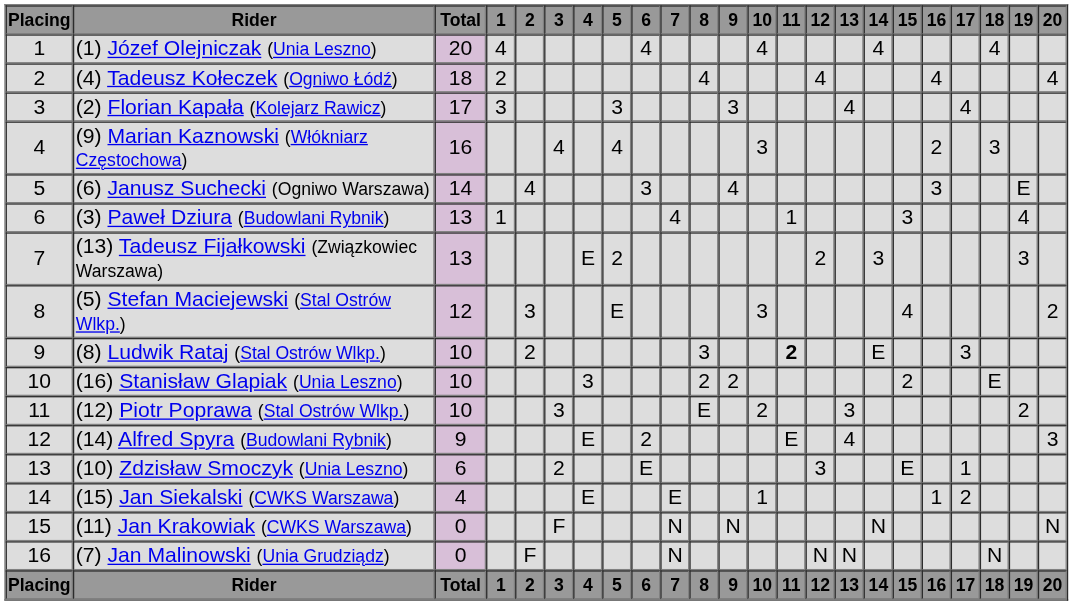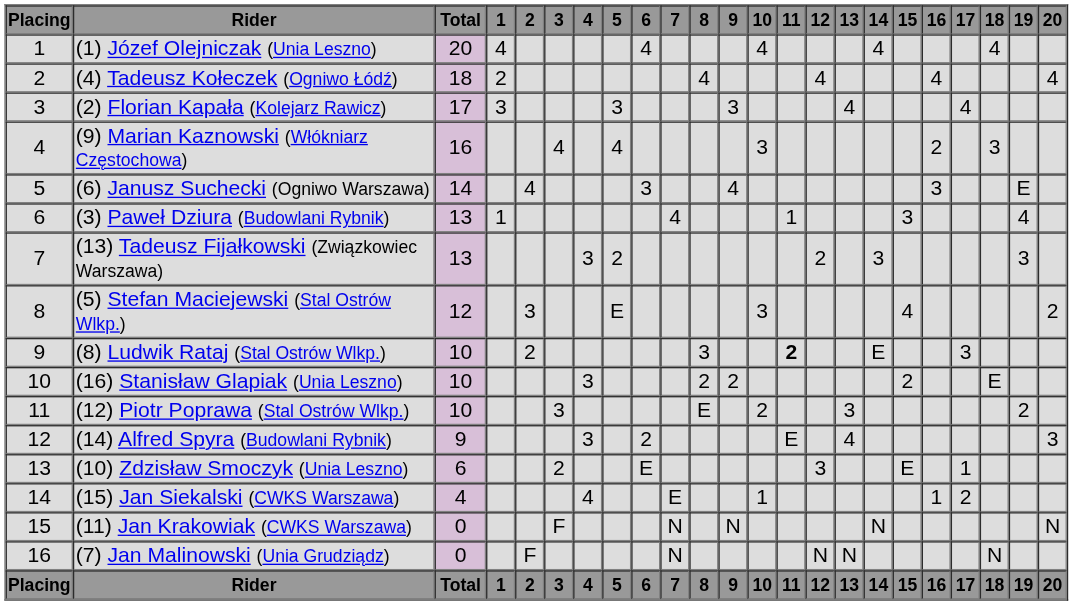 <table border="1" cellspacing="0" cellpadding="1" align="center">
 <tr align="center" style="background:#999999;">
 <td width="15"><small><strong>Placing</strong></small></td>
 <td width="270"><small><strong>Rider</strong></small></td>
 <td width="35"><small><strong>Total</strong></small></td>
 <td width="18"><small><strong> 1</strong></small></td>
 <td width="18"><small><strong> 2</strong></small></td>
 <td width="18"><small><strong> 3</strong></small></td>
 <td width="18"><small><strong> 4</strong></small></td>
 <td width="18"><small><strong> 5</strong></small></td>
 <td width="18"><small><strong> 6</strong></small></td>
 <td width="18"><small><strong> 7</strong></small></td>
 <td width="18"><small><strong> 8</strong></small></td>
 <td width="18"><small><strong> 9</strong></small></td>
 <td width="18"><small><strong>10</strong></small></td>
 <td width="18"><small><strong>11</strong></small></td>
 <td width="18"><small><strong>12</strong></small></td>
 <td width="18"><small><strong>13</strong></small></td>
 <td width="18"><small><strong>14</strong></small></td>
 <td width="18"><small><strong>15</strong></small></td>
 <td width="18"><small><strong>16</strong></small></td>
 <td width="18"><small><strong>17</strong></small></td>
 <td width="18"><small><strong>18</strong></small></td>
 <td width="18"><small><strong>19</strong></small></td>
 <td width="18"><small><strong>20</strong></small></td>
 </tr>
 <tr align="center" style="background:#DDDDDD;">
 <td>1</td>
 <td align="left">(1) <a href='#'>Józef Olejniczak</a> <small>(<a href='#'>Unia Leszno</a>)</small></td>
 <td style="background:#D8BFD8;">20</td>
 <td>4</td>
 <td></td>
 <td></td>
 <td></td>
 <td></td>
 <td>4</td>
 <td></td>
 <td></td>
 <td></td>
 <td>4</td>
 <td></td>
 <td></td>
 <td></td>
 <td>4</td>
 <td></td>
 <td></td>
 <td></td>
 <td>4</td>
 <td></td>
 <td></td>
 </tr>
 <tr align="center" style="background:#DDDDDD;">
 <td>2</td>
 <td align="left">(4) <a href='#'>Tadeusz Kołeczek</a> <small>(<a href='#'>Ogniwo Łódź</a>)</small></td>
 <td style="background:#D8BFD8;">18</td>
 <td>2</td>
 <td></td>
 <td></td>
 <td></td>
 <td></td>
 <td></td>
 <td></td>
 <td>4</td>
 <td></td>
 <td></td>
 <td></td>
 <td>4</td>
 <td></td>
 <td></td>
 <td></td>
 <td>4</td>
 <td></td>
 <td></td>
 <td></td>
 <td>4</td>
 </tr>
 <tr align="center" style="background:#DDDDDD;">
 <td>3</td>
 <td align="left">(2) <a href='#'>Florian Kapała</a> <small>(<a href='#'>Kolejarz Rawicz</a>)</small></td>
 <td style="background:#D8BFD8;">17</td>
 <td>3</td>
 <td></td>
 <td></td>
 <td></td>
 <td>3</td>
 <td></td>
 <td></td>
 <td></td>
 <td>3</td>
 <td></td>
 <td></td>
 <td></td>
 <td>4</td>
 <td></td>
 <td></td>
 <td></td>
 <td>4</td>
 <td></td>
 <td></td>
 <td></td>
 </tr>
 <tr align="center" style="background:#DDDDDD;">
 <td>4</td>
 <td align="left">(9) <a href='#'>Marian Kaznowski</a> <small>(<a href='#'>Włókniarz Częstochowa</a>)</small></td>
 <td style="background:#D8BFD8;">16</td>
 <td></td>
 <td></td>
 <td>4</td>
 <td></td>
 <td>4</td>
 <td></td>
 <td></td>
 <td></td>
 <td></td>
 <td>3</td>
 <td></td>
 <td></td>
 <td></td>
 <td></td>
 <td></td>
 <td>2</td>
 <td></td>
 <td>3</td>
 <td></td>
 <td></td>
 </tr>
 <tr align="center" style="background:#DDDDDD;">
 <td>5</td>
 <td align="left">(6) <a href='#'>Janusz Suchecki</a> <small>(Ogniwo Warszawa)</small></td>
 <td style="background:#D8BFD8;">14</td>
 <td></td>
 <td>4</td>
 <td></td>
 <td></td>
 <td></td>
 <td>3</td>
 <td></td>
 <td></td>
 <td>4</td>
 <td></td>
 <td></td>
 <td></td>
 <td></td>
 <td></td>
 <td></td>
 <td>3</td>
 <td></td>
 <td></td>
 <td>E</td>
 <td></td>
 </tr>
 <tr align="center" style="background:#DDDDDD;">
 <td>6</td>
 <td align="left">(3) <a href='#'>Paweł Dziura</a> <small>(<a href='#'>Budowlani Rybnik</a>)</small></td>
 <td style="background:#D8BFD8;">13</td>
 <td>1</td>
 <td></td>
 <td></td>
 <td></td>
 <td></td>
 <td></td>
 <td>4</td>
 <td></td>
 <td></td>
 <td></td>
 <td>1</td>
 <td></td>
 <td></td>
 <td></td>
 <td>3</td>
 <td></td>
 <td></td>
 <td></td>
 <td>4</td>
 <td></td>
 </tr>
 <tr align="center" style="background:#DDDDDD;">
 <td>7</td>
 <td align="left">(13) <a href='#'>Tadeusz Fijałkowski</a> <small>(Związkowiec Warszawa)</small></td>
 <td style="background:#D8BFD8;">13</td>
 <td></td>
 <td></td>
 <td></td>
-<td>E</td>
+<td>3</td>
 <td>2</td>
 <td></td>
 <td></td>
 <td></td>
 <td></td>
 <td></td>
 <td></td>
 <td>2</td>
 <td></td>
 <td>3</td>
 <td></td>
 <td></td>
 <td></td>
 <td></td>
 <td>3</td>
 <td></td>
 </tr>
 <tr align="center" style="background:#DDDDDD;">
 <td>8</td>
 <td align="left">(5) <a href='#'>Stefan Maciejewski</a> <small>(<a href='#'>Stal Ostrów Wlkp.</a>)</small></td>
 <td style="background:#D8BFD8;">12</td>
 <td></td>
 <td>3</td>
 <td></td>
 <td></td>
 <td>E</td>
 <td></td>
 <td></td>
 <td></td>
 <td></td>
 <td>3</td>
 <td></td>
 <td></td>
 <td></td>
 <td></td>
 <td>4</td>
 <td></td>
 <td></td>
 <td></td>
 <td></td>
 <td>2</td>
 </tr>
 <tr align="center" style="background:#DDDDDD;">
 <td>9</td>
 <td align="left">(8) <a href='#'>Ludwik Rataj</a> <small>(<a href='#'>Stal Ostrów Wlkp.</a>)</small></td>
 <td style="background:#D8BFD8;">10</td>
 <td></td>
 <td>2</td>
 <td></td>
 <td></td>
 <td></td>
 <td></td>
 <td></td>
 <td>3</td>
 <td></td>
 <td></td>
 <td><strong>2</strong></td>
 <td></td>
 <td></td>
 <td>E</td>
 <td></td>
 <td></td>
 <td>3</td>
 <td></td>
 <td></td>
 <td></td>
 </tr>
 <tr align="center" style="background:#DDDDDD;">
 <td>10</td>
 <td align="left">(16) <a href='#'>Stanisław Glapiak</a> <small>(<a href='#'>Unia Leszno</a>)</small></td>
 <td style="background:#D8BFD8;">10</td>
 <td></td>
 <td></td>
 <td></td>
 <td>3</td>
 <td></td>
 <td></td>
 <td></td>
 <td>2</td>
 <td>2</td>
 <td></td>
 <td></td>
 <td></td>
 <td></td>
 <td></td>
 <td>2</td>
 <td></td>
 <td></td>
 <td>E</td>
 <td></td>
 <td></td>
 </tr>
 <tr align="center" style="background:#DDDDDD;">
 <td>11</td>
 <td align="left">(12) <a href='#'>Piotr Poprawa</a> <small>(<a href='#'>Stal Ostrów Wlkp.</a>)</small></td>
 <td style="background:#D8BFD8;">10</td>
 <td></td>
 <td></td>
 <td>3</td>
 <td></td>
 <td></td>
 <td></td>
 <td></td>
 <td>E</td>
 <td></td>
 <td>2</td>
 <td></td>
 <td></td>
 <td>3</td>
 <td></td>
 <td></td>
 <td></td>
 <td></td>
 <td></td>
 <td>2</td>
 <td></td>
 </tr>
 <tr align="center" style="background:#DDDDDD;">
 <td>12</td>
 <td align="left">(14) <a href='#'>Alfred Spyra</a> <small>(<a href='#'>Budowlani Rybnik</a>)</small></td>
 <td style="background:#D8BFD8;">9</td>
 <td></td>
 <td></td>
 <td></td>
-<td>E</td>
+<td>3</td>
 <td></td>
 <td>2</td>
 <td></td>
 <td></td>
 <td></td>
 <td></td>
 <td>E</td>
 <td></td>
 <td>4</td>
 <td></td>
 <td></td>
 <td></td>
 <td></td>
 <td></td>
 <td></td>
 <td>3</td>
 </tr>
 <tr align="center" style="background:#DDDDDD;">
 <td>13</td>
 <td align="left">(10) <a href='#'>Zdzisław Smoczyk</a> <small>(<a href='#'>Unia Leszno</a>)</small></td>
 <td style="background:#D8BFD8;">6</td>
 <td></td>
 <td></td>
 <td>2</td>
 <td></td>
 <td></td>
 <td>E</td>
 <td></td>
 <td></td>
 <td></td>
 <td></td>
 <td></td>
 <td>3</td>
 <td></td>
 <td></td>
 <td>E</td>
 <td></td>
 <td>1</td>
 <td></td>
 <td></td>
 <td></td>
 </tr>
 <tr align="center" style="background:#DDDDDD;">
 <td>14</td>
 <td align="left">(15) <a href='#'>Jan Siekalski</a> <small>(<a href='#'>CWKS Warszawa</a>)</small></td>
 <td style="background:#D8BFD8;">4</td>
 <td></td>
 <td></td>
 <td></td>
-<td>E</td>
+<td>4</td>
 <td></td>
 <td></td>
 <td>E</td>
 <td></td>
 <td></td>
 <td>1</td>
 <td></td>
 <td></td>
 <td></td>
 <td></td>
 <td></td>
 <td>1</td>
 <td>2</td>
 <td></td>
 <td></td>
 <td></td>
 </tr>
 <tr align="center" style="background:#DDDDDD;">
 <td>15</td>
 <td align="left">(11) <a href='#'>Jan Krakowiak</a> <small>(<a href='#'>CWKS Warszawa</a>)</small></td>
 <td style="background:#D8BFD8;">0</td>
 <td></td>
 <td></td>
 <td>F</td>
 <td></td>
 <td></td>
 <td></td>
 <td>N</td>
 <td></td>
 <td>N</td>
 <td></td>
 <td></td>
 <td></td>
 <td></td>
 <td>N</td>
 <td></td>
 <td></td>
 <td></td>
 <td></td>
 <td></td>
 <td>N</td>
 </tr>
 <tr align="center" style="background:#DDDDDD;">
 <td>16</td>
 <td align="left">(7) <a href='#'>Jan Malinowski</a> <small>(<a href='#'>Unia Grudziądz</a>)</small></td>
 <td style="background:#D8BFD8;">0</td>
 <td></td>
 <td>F</td>
 <td></td>
 <td></td>
 <td></td>
 <td></td>
 <td>N</td>
 <td></td>
 <td></td>
 <td></td>
 <td></td>
 <td>N</td>
 <td>N</td>
 <td></td>
 <td></td>
 <td></td>
 <td></td>
 <td>N</td>
 <td></td>
 <td></td>
 </tr>
 <tr align="center" style="background:#999999;">
 <td><small><strong>Placing</strong></small></td>
 <td><small><strong>Rider</strong></small></td>
 <td><small><strong>Total</strong></small></td>
 <td><small><strong> 1</strong></small></td>
 <td><small><strong> 2</strong></small></td>
 <td><small><strong> 3</strong></small></td>
 <td><small><strong> 4</strong></small></td>
 <td><small><strong> 5</strong></small></td>
 <td><small><strong> 6</strong></small></td>
 <td><small><strong> 7</strong></small></td>
 <td><small><strong> 8</strong></small></td>
 <td><small><strong> 9</strong></small></td>
 <td><small><strong>10</strong></small></td>
 <td><small><strong>11</strong></small></td>
 <td><small><strong>12</strong></small></td>
 <td><small><strong>13</strong></small></td>
 <td><small><strong>14</strong></small></td>
 <td><small><strong>15</strong></small></td>
 <td><small><strong>16</strong></small></td>
 <td><small><strong>17</strong></small></td>
 <td><small><strong>18</strong></small></td>
 <td><small><strong>19</strong></small></td>
 <td><small><strong>20</strong></small></td>
 </tr>
 </table>
